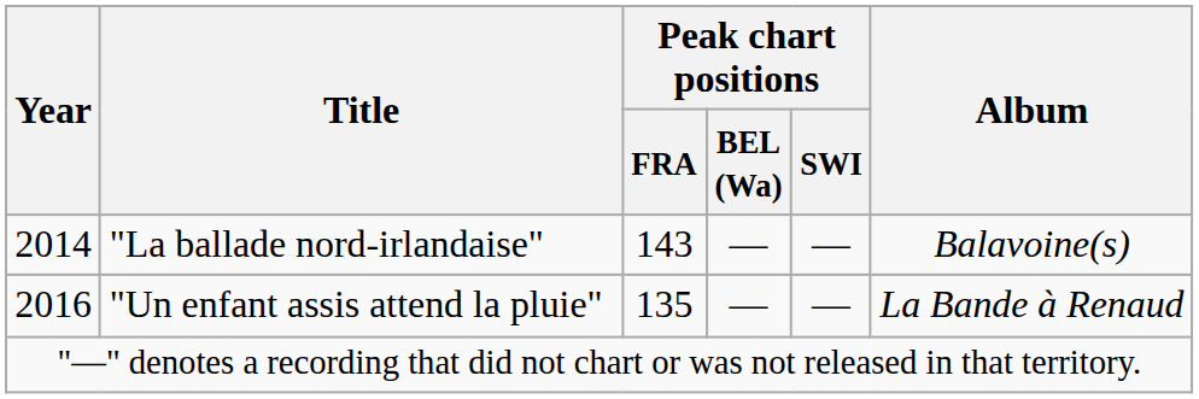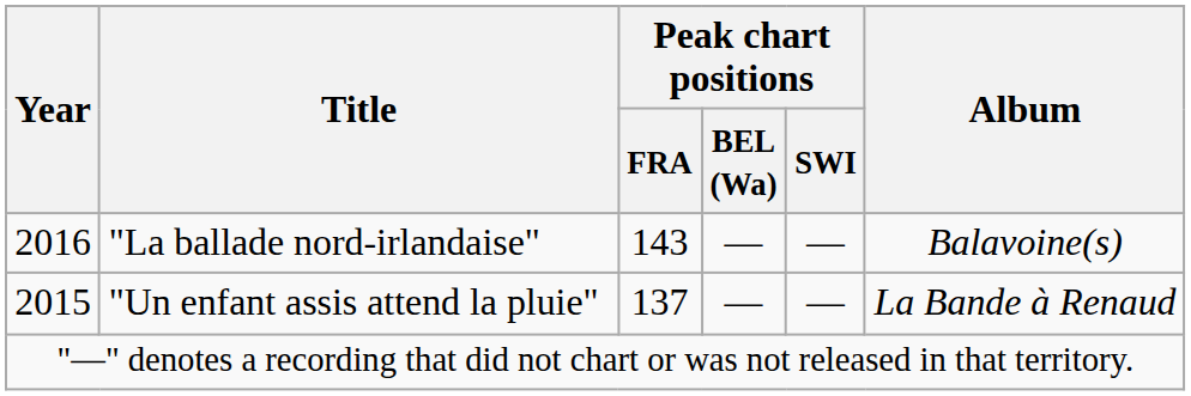 <table class="wikitable">
 <tr>
 <th width="20" rowspan="2">Year</th>
 <th width="210" rowspan="2">Title</th>
 <th align="center" colspan="3">Peak chart positions</th>
 <th align="center" rowspan="2">Album</th>
 </tr>
 <tr>
 <th width="15"><small>FRA</small></th>
 <th width="15"><small>BEL <br> (Wa)</small></th>
 <th width="15"><small>SWI</small></th>
 </tr>
 <tr>
-<td align="center">2014</td>
+<td align="center">2016</td>
 <td>"La ballade nord-irlandaise"</td>
 <td align="center">143</td>
 <td align="center">—</td>
 <td align="center">—</td>
 <td align="center" rowspan="1"><em>Balavoine(s)</em></td>
 </tr>
 <tr>
-<td align="center">2016</td>
+<td align="center">2015</td>
 <td>"Un enfant assis attend la pluie"</td>
-<td align="center">135</td>
+<td align="center">137</td>
 <td align="center">—</td>
 <td align="center">—</td>
 <td align="center" rowspan="1"><em>La Bande à Renaud</em></td>
 </tr>
 <tr>
 <td align="center" colspan="6" style="font-size: 90%">"—" denotes a recording that did not chart or was not released in that territory.</td>
 </tr>
 </table>
